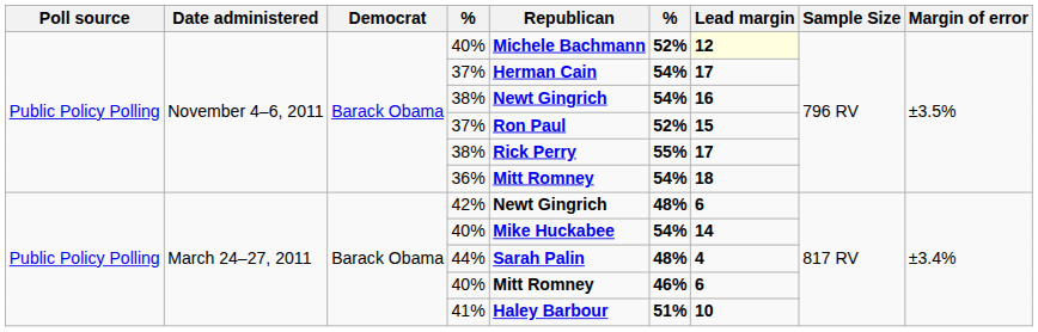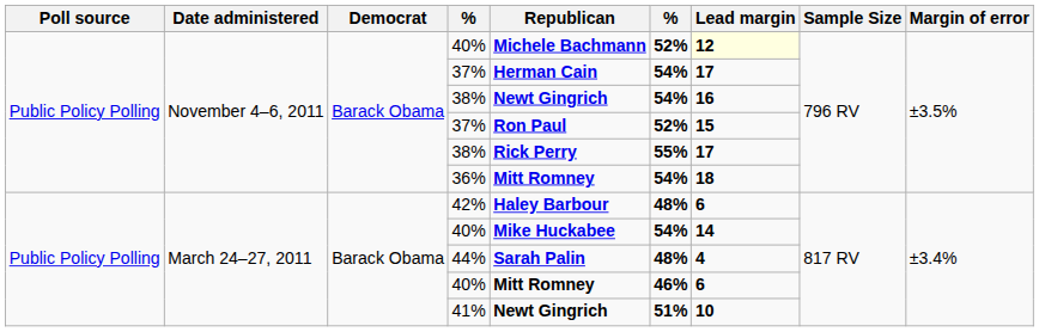 <table class="wikitable">
 <tr valign=bottom>
 <th>Poll source</th>
 <th>Date administered</th>
 <th>Democrat</th>
 <th>%</th>
 <th>Republican</th>
 <th>%</th>
 <th>Lead margin</th>
 <th>Sample Size</th>
 <th>Margin of error</th>
 </tr>
 <tr>
 <td rowspan=6><a href='#'>Public Policy Polling</a></td>
 <td rowspan=6>November 4–6, 2011</td>
 <td rowspan=6><a href='#'>Barack Obama</a></td>
 <td>40%</td>
 <td><strong><a href='#'>Michele Bachmann</a></strong></td>
 <td><strong>52%</strong></td>
 <td style="background: lightyellow;"><strong>12</strong></td>
 <td rowspan=6>796 RV</td>
 <td rowspan=6>±3.5%</td>
 </tr>
 <tr>
 <td>37%</td>
 <td><strong><a href='#'>Herman Cain</a></strong></td>
 <td><strong>54%</strong></td>
 <td><strong>17</strong></td>
 </tr>
 <tr>
 <td>38%</td>
 <td><strong><a href='#'>Newt Gingrich</a></strong></td>
 <td><strong>54%</strong></td>
 <td><strong>16</strong></td>
 </tr>
 <tr>
 <td>37%</td>
 <td><strong><a href='#'>Ron Paul</a></strong></td>
 <td><strong>52%</strong></td>
 <td><strong>15</strong></td>
 </tr>
 <tr>
 <td>38%</td>
 <td><strong><a href='#'>Rick Perry</a></strong></td>
 <td><strong>55%</strong></td>
 <td><strong>17</strong></td>
 </tr>
 <tr>
 <td>36%</td>
 <td><strong><a href='#'>Mitt Romney</a></strong></td>
 <td><strong>54%</strong></td>
 <td><strong>18</strong></td>
 </tr>
 <tr>
 <td rowspan=5><a href='#'>Public Policy Polling</a></td>
 <td rowspan=5>March 24–27, 2011</td>
 <td rowspan=5>Barack Obama</td>
 <td>42%</td>
-<td><strong>Newt Gingrich</strong></td>
+<td><strong><a href='#'>Haley Barbour</a></strong></td>
 <td><strong>48%</strong></td>
 <td><strong>6</strong></td>
 <td rowspan=5>817 RV</td>
 <td rowspan=5>±3.4%</td>
 </tr>
 <tr>
 <td>40%</td>
 <td><strong><a href='#'>Mike Huckabee</a></strong></td>
 <td><strong>54%</strong></td>
 <td><strong>14</strong></td>
 </tr>
 <tr>
 <td>44%</td>
 <td><strong><a href='#'>Sarah Palin</a></strong></td>
 <td><strong>48%</strong></td>
 <td><strong>4</strong></td>
 </tr>
 <tr>
 <td>40%</td>
 <td><strong>Mitt Romney</strong></td>
 <td><strong>46%</strong></td>
 <td><strong>6</strong></td>
 </tr>
 <tr>
 <td>41%</td>
-<td><strong><a href='#'>Haley Barbour</a></strong></td>
+<td><strong>Newt Gingrich</strong></td>
 <td><strong>51%</strong></td>
 <td><strong>10</strong></td>
 </tr>
 </table>
